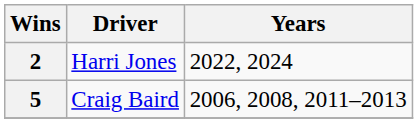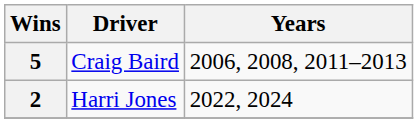 <table class="wikitable" style="font-size: 95%;">
 <tr>
 <th>Wins</th>
 <th>Driver</th>
 <th>Years</th>
 </tr>
 <tr>
+<th>5</th>
+<td> <a href='#'>Craig Baird</a></td>
+<td>2006, 2008, 2011–2013</td>
+</tr>
+<tr>
 <th>2</th>
 <td> <a href='#'>Harri Jones</a></td>
 <td>2022, 2024</td>
 </tr>
 <tr>
-<th>5</th>
-<td> <a href='#'>Craig Baird</a></td>
-<td>2006, 2008, 2011–2013</td>
-</tr>
-<tr>
 </tr>
 </table>
